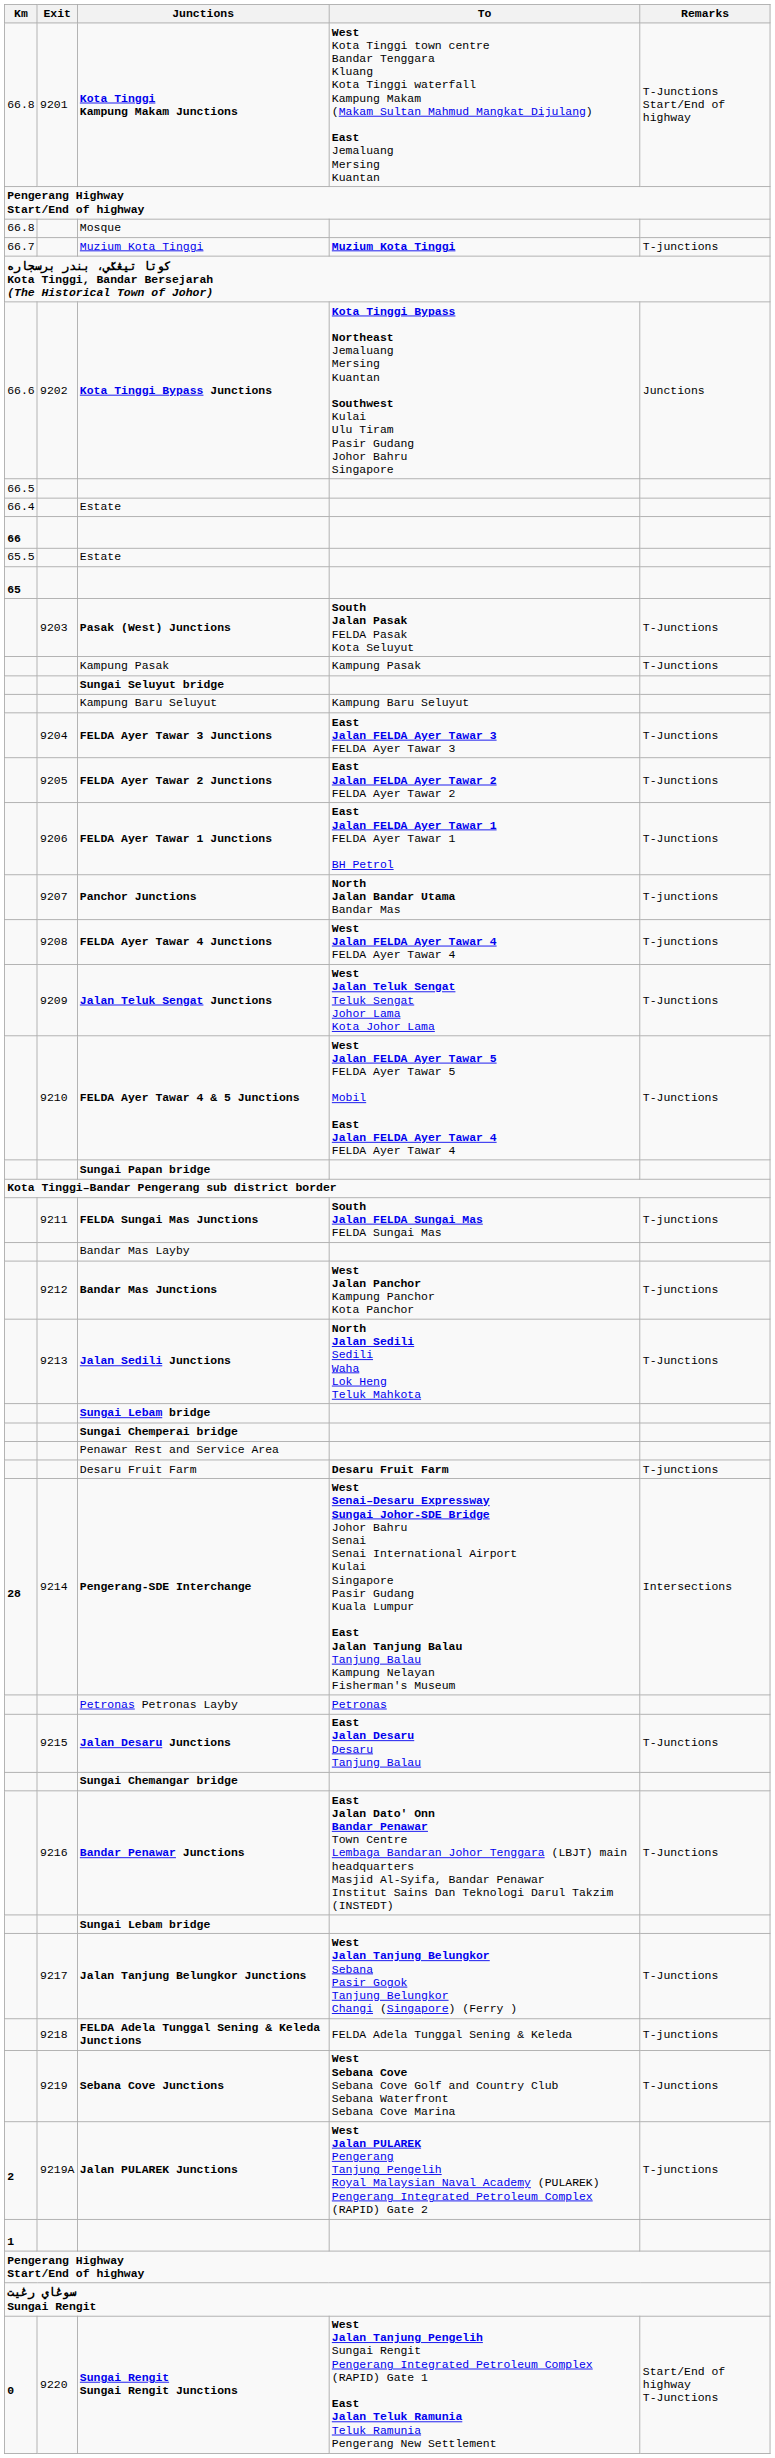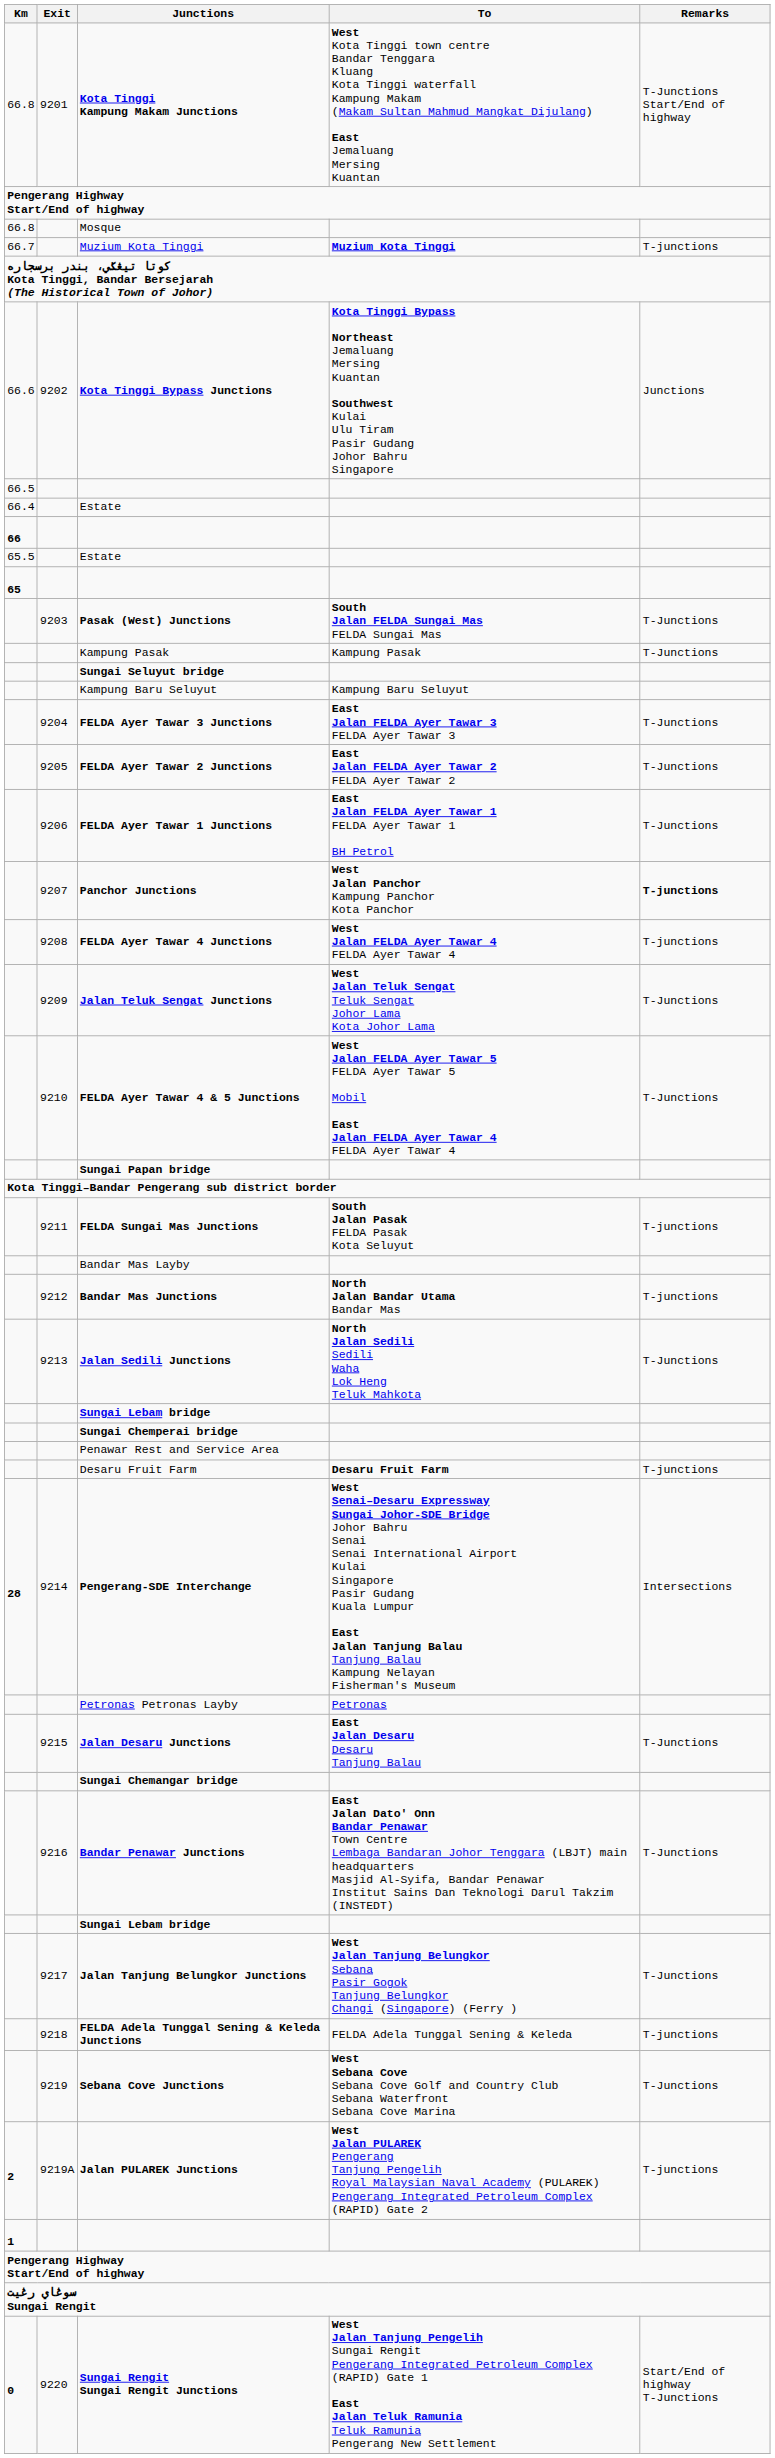 <table class="wikitable">
 <tr>
 <th>Km</th>
 <th>Exit</th>
 <th>Junctions</th>
 <th>To</th>
 <th>Remarks</th>
 </tr>
 <tr>
 <td>66.8</td>
 <td>9201</td>
 <td><strong><a href='#'>Kota Tinggi</a></strong><br><strong>Kampung Makam Junctions</strong></td>
 <td><strong>West</strong><br>  Kota Tinggi town centre<br> Bandar Tenggara<br> Kluang<br> Kota Tinggi waterfall<br>Kampung Makam<br>(<a href='#'>Makam Sultan Mahmud Mangkat Dijulang</a>)<br><br><strong>East</strong><br>  Jemaluang<br>  Mersing<br>  Kuantan</td>
 <td>T-Junctions<br>Start/End of highway</td>
 </tr>
 <tr>
 <td style="width:600px" colspan="6" style="text-align:center; background:blue;"><strong><span> Pengerang Highway<br>Start/End of highway</span></strong></td>
 </tr>
 <tr>
 <td>66.8</td>
 <td></td>
 <td> Mosque</td>
 <td></td>
 <td></td>
 </tr>
 <tr>
 <td>66.7</td>
 <td></td>
 <td><a href='#'>Muzium Kota Tinggi</a></td>
 <td><strong><a href='#'>Muzium Kota Tinggi</a></strong><br> </td>
 <td>T-junctions</td>
 </tr>
 <tr>
 <td style="width:600px" colspan="6" style="text-align:center; background:maroon;"><strong><span>کوتا تيڠݢي، بندر برسجاره<br>Kota Tinggi, Bandar Bersejarah<br><em>(The Historical Town of Johor)</em><br></span></strong></td>
 </tr>
 <tr>
 <td>66.6</td>
 <td>9202</td>
 <td><strong><a href='#'>Kota Tinggi Bypass</a> Junctions</strong></td>
 <td>  <strong><a href='#'>Kota Tinggi Bypass</a></strong><br><br><strong>Northeast</strong><br>  Jemaluang<br>  Mersing<br>  Kuantan<br><br><strong>Southwest</strong><br> Kulai<br>  Ulu Tiram<br> Pasir Gudang<br>  Johor Bahru<br>  Singapore</td>
 <td>Junctions</td>
 </tr>
 <tr>
 <td>66.5</td>
 <td></td>
 <td></td>
 <td></td>
 <td></td>
 </tr>
 <tr>
 <td>66.4</td>
 <td></td>
 <td>Estate</td>
 <td></td>
 <td></td>
 </tr>
 <tr>
 <td><br><strong>66</strong></td>
 <td></td>
 <td></td>
 <td></td>
 <td></td>
 </tr>
 <tr>
 <td>65.5</td>
 <td></td>
 <td>Estate</td>
 <td></td>
 <td></td>
 </tr>
 <tr>
 <td><br><strong>65</strong></td>
 <td></td>
 <td></td>
 <td></td>
 <td></td>
 </tr>
 <tr>
 <td></td>
 <td>9203</td>
 <td><strong>Pasak (West) Junctions</strong></td>
-<td><strong>South</strong><br><strong>Jalan Pasak</strong><br>FELDA Pasak<br>Kota Seluyut</td>
+<td><strong>South</strong><br> <strong><a href='#'>Jalan FELDA Sungai Mas</a></strong><br>FELDA Sungai Mas</td>
 <td>T-Junctions</td>
 </tr>
 <tr>
 <td></td>
 <td></td>
 <td>Kampung Pasak</td>
 <td>Kampung Pasak</td>
 <td>T-Junctions</td>
 </tr>
 <tr>
 <td></td>
 <td></td>
 <td><strong>Sungai Seluyut bridge</strong></td>
 <td></td>
 <td></td>
 </tr>
 <tr>
 <td></td>
 <td></td>
 <td>Kampung Baru Seluyut</td>
 <td>Kampung Baru Seluyut</td>
 <td></td>
 </tr>
 <tr>
 <td></td>
 <td>9204</td>
 <td><strong>FELDA Ayer Tawar 3 Junctions</strong></td>
 <td><strong>East</strong><br><strong><a href='#'>Jalan FELDA Ayer Tawar 3</a></strong><br>FELDA Ayer Tawar 3</td>
 <td>T-Junctions</td>
 </tr>
 <tr>
 <td></td>
 <td>9205</td>
 <td><strong>FELDA Ayer Tawar 2 Junctions</strong></td>
 <td><strong>East</strong><br> <strong><a href='#'>Jalan FELDA Ayer Tawar 2</a></strong><br>FELDA Ayer Tawar 2</td>
 <td>T-Junctions</td>
 </tr>
 <tr>
 <td></td>
 <td>9206</td>
 <td><strong>FELDA Ayer Tawar 1 Junctions</strong></td>
 <td><strong>East</strong><br> <strong><a href='#'>Jalan FELDA Ayer Tawar 1</a></strong><br>FELDA Ayer Tawar 1<br><br>  <a href='#'>BH Petrol</a></td>
 <td>T-Junctions</td>
 </tr>
 <tr>
 <td></td>
 <td>9207</td>
 <td><strong>Panchor Junctions</strong></td>
-<td><strong>North</strong><br><strong>Jalan Bandar Utama</strong><br>Bandar Mas</td>
-<td>T-junctions</td>
+<td><strong>West</strong><br><strong>Jalan Panchor</strong><br>Kampung Panchor<br>Kota Panchor</td>
+<td><strong>T-junctions</strong></td>
 </tr>
 <tr>
 <td></td>
 <td>9208</td>
 <td><strong>FELDA Ayer Tawar 4 Junctions</strong></td>
 <td><strong>West</strong><br> <strong><a href='#'>Jalan FELDA Ayer Tawar 4</a></strong><br>FELDA Ayer Tawar 4</td>
 <td>T-junctions</td>
 </tr>
 <tr>
 <td></td>
 <td>9209</td>
 <td><strong><a href='#'>Jalan Teluk Sengat</a> Junctions</strong></td>
 <td><strong>West</strong><br> <strong><a href='#'>Jalan Teluk Sengat</a></strong><br> <a href='#'>Teluk Sengat</a><br> <a href='#'>Johor Lama</a><br> <a href='#'>Kota Johor Lama</a></td>
 <td>T-Junctions</td>
 </tr>
 <tr>
 <td></td>
 <td>9210</td>
 <td><strong>FELDA Ayer Tawar 4 & 5 Junctions</strong></td>
 <td><strong>West</strong><br> <strong><a href='#'>Jalan FELDA Ayer Tawar 5</a></strong><br>FELDA Ayer Tawar 5<br><br>  <a href='#'>Mobil</a><br><br><strong>East</strong><br><strong><a href='#'>Jalan FELDA Ayer Tawar 4</a></strong><br>FELDA Ayer Tawar 4</td>
 <td>T-Junctions</td>
 </tr>
 <tr>
 <td></td>
 <td></td>
 <td><strong>Sungai Papan bridge</strong></td>
 <td></td>
 <td></td>
 </tr>
 <tr>
 <td style="width:600px" colspan="6" style="text-align:center; background:maroon;"><strong><span>Kota Tinggi–Bandar Pengerang sub district border</span></strong></td>
 </tr>
 <tr>
 <td></td>
 <td>9211</td>
 <td><strong>FELDA Sungai Mas Junctions</strong></td>
-<td><strong>South</strong><br> <strong><a href='#'>Jalan FELDA Sungai Mas</a></strong><br>FELDA Sungai Mas</td>
+<td><strong>South</strong><br><strong>Jalan Pasak</strong><br>FELDA Pasak<br>Kota Seluyut</td>
 <td>T-junctions</td>
 </tr>
 <tr>
 <td></td>
 <td></td>
 <td> Bandar Mas Layby</td>
 <td>    </td>
 <td></td>
 </tr>
 <tr>
 <td></td>
 <td>9212</td>
 <td><strong>Bandar Mas Junctions</strong></td>
-<td><strong>West</strong><br><strong>Jalan Panchor</strong><br>Kampung Panchor<br>Kota Panchor</td>
+<td><strong>North</strong><br><strong>Jalan Bandar Utama</strong><br>Bandar Mas</td>
 <td>T-junctions</td>
 </tr>
 <tr>
 <td></td>
 <td>9213</td>
 <td><strong><a href='#'>Jalan Sedili</a> Junctions</strong></td>
 <td><strong>North</strong><br> <strong><a href='#'>Jalan Sedili</a></strong><br> <a href='#'>Sedili</a><br> <a href='#'>Waha</a><br> <a href='#'>Lok Heng</a><br> <a href='#'>Teluk Mahkota</a></td>
 <td>T-Junctions</td>
 </tr>
 <tr>
 <td></td>
 <td></td>
 <td><strong><a href='#'>Sungai Lebam</a> bridge</strong></td>
 <td></td>
 <td></td>
 </tr>
 <tr>
 <td></td>
 <td></td>
 <td><strong>Sungai Chemperai bridge</strong></td>
 <td></td>
 <td></td>
 </tr>
 <tr>
 <td></td>
 <td></td>
 <td> Penawar Rest and Service Area</td>
 <td>    </td>
 <td></td>
 </tr>
 <tr>
 <td></td>
 <td></td>
 <td>Desaru Fruit Farm</td>
 <td><strong>Desaru Fruit Farm</strong><br> </td>
 <td>T-junctions</td>
 </tr>
 <tr>
 <td><br><strong>28</strong></td>
 <td>9214</td>
 <td><strong>Pengerang-SDE Interchange</strong></td>
 <td><strong>West</strong><br> <strong><a href='#'>Senai–Desaru Expressway</a></strong><br><strong><a href='#'>Sungai Johor-SDE Bridge</a></strong><br>  Johor Bahru<br> Senai<br> Senai International Airport <br> Kulai<br>    Singapore<br> Pasir Gudang<br>  Kuala Lumpur<br><br><strong>East</strong><br><strong>Jalan Tanjung Balau</strong><br><a href='#'>Tanjung Balau</a><br>Kampung Nelayan<br>Fisherman's Museum</td>
 <td>Intersections</td>
 </tr>
 <tr>
 <td></td>
 <td></td>
 <td> <a href='#'>Petronas</a> Petronas Layby</td>
 <td>  <a href='#'>Petronas</a></td>
 <td></td>
 </tr>
 <tr>
 <td></td>
 <td>9215</td>
 <td><strong><a href='#'>Jalan Desaru</a> Junctions</strong></td>
 <td><strong>East</strong><br> <strong><a href='#'>Jalan Desaru</a></strong><br><a href='#'>Desaru</a><br><a href='#'>Tanjung Balau</a></td>
 <td>T-Junctions</td>
 </tr>
 <tr>
 <td></td>
 <td></td>
 <td><strong>Sungai Chemangar bridge</strong></td>
 <td></td>
 <td></td>
 </tr>
 <tr>
 <td></td>
 <td>9216</td>
 <td><strong><a href='#'>Bandar Penawar</a> Junctions</strong></td>
 <td><strong>East</strong><br><strong>Jalan Dato' Onn</strong><br><strong><a href='#'>Bandar Penawar</a></strong><br>Town Centre<br><a href='#'>Lembaga Bandaran Johor Tenggara</a> (LBJT) main headquarters<br>Masjid Al-Syifa, Bandar Penawar<br>Institut Sains Dan Teknologi Darul Takzim (INSTEDT) </td>
 <td>T-Junctions</td>
 </tr>
 <tr>
 <td></td>
 <td></td>
 <td><strong>Sungai Lebam bridge</strong></td>
 <td></td>
 <td></td>
 </tr>
 <tr>
 <td></td>
 <td>9217</td>
 <td><strong>Jalan Tanjung Belungkor Junctions</strong></td>
 <td><strong>West</strong><br> <strong><a href='#'>Jalan Tanjung Belungkor</a></strong><br> <a href='#'>Sebana</a><br> <a href='#'>Pasir Gogok</a><br> <a href='#'>Tanjung Belungkor</a><br> <a href='#'>Changi</a> (<a href='#'>Singapore</a>) (Ferry )</td>
 <td>T-Junctions</td>
 </tr>
 <tr>
 <td></td>
 <td>9218</td>
 <td><strong>FELDA Adela Tunggal Sening & Keleda Junctions</strong></td>
 <td>FELDA Adela Tunggal Sening & Keleda</td>
 <td>T-junctions</td>
 </tr>
 <tr>
 <td></td>
 <td>9219</td>
 <td><strong>Sebana Cove Junctions</strong></td>
 <td><strong>West</strong><br><strong>Sebana Cove</strong><br>Sebana Cove Golf and Country Club<br>Sebana Waterfront<br>Sebana Cove Marina</td>
 <td>T-Junctions</td>
 </tr>
 <tr>
 <td><br><strong>2</strong></td>
 <td>9219A</td>
 <td><strong>Jalan PULAREK Junctions</strong></td>
 <td><strong>West</strong><br> <strong><a href='#'>Jalan PULAREK</a></strong><br><a href='#'>Pengerang</a><br><a href='#'>Tanjung Pengelih</a><br><a href='#'>Royal Malaysian Naval Academy</a> (PULAREK)<br><a href='#'>Pengerang Integrated Petroleum Complex</a> (RAPID) Gate 2</td>
 <td>T-junctions</td>
 </tr>
 <tr>
 <td><br><strong>1</strong></td>
 <td></td>
 <td></td>
 <td></td>
 <td></td>
 </tr>
 <tr>
 <td style="width:600px" colspan="6" style="text-align:center; background:blue;"><strong><span> Pengerang Highway<br>Start/End of highway</span></strong></td>
 </tr>
 <tr>
 <td style="width:600px" colspan="6" style="text-align:center; background:white;"><strong><span>سوڠاي رڠيت<br>Sungai Rengit</span></strong></td>
 </tr>
 <tr>
 <td><br><strong>0</strong></td>
 <td>9220</td>
 <td><strong><a href='#'>Sungai Rengit</a></strong><br><strong>Sungai Rengit Junctions</strong></td>
 <td><strong>West</strong><br> <strong><a href='#'>Jalan Tanjung Pengelih</a></strong><br>Sungai Rengit<br><a href='#'>Pengerang Integrated Petroleum Complex</a> (RAPID) Gate 1<br><br><strong>East</strong><br> <strong><a href='#'>Jalan Teluk Ramunia</a></strong><br><a href='#'>Teluk Ramunia</a><br>Pengerang New Settlement</td>
 <td>Start/End of highway<br>T-Junctions</td>
 </tr>
 </table>
